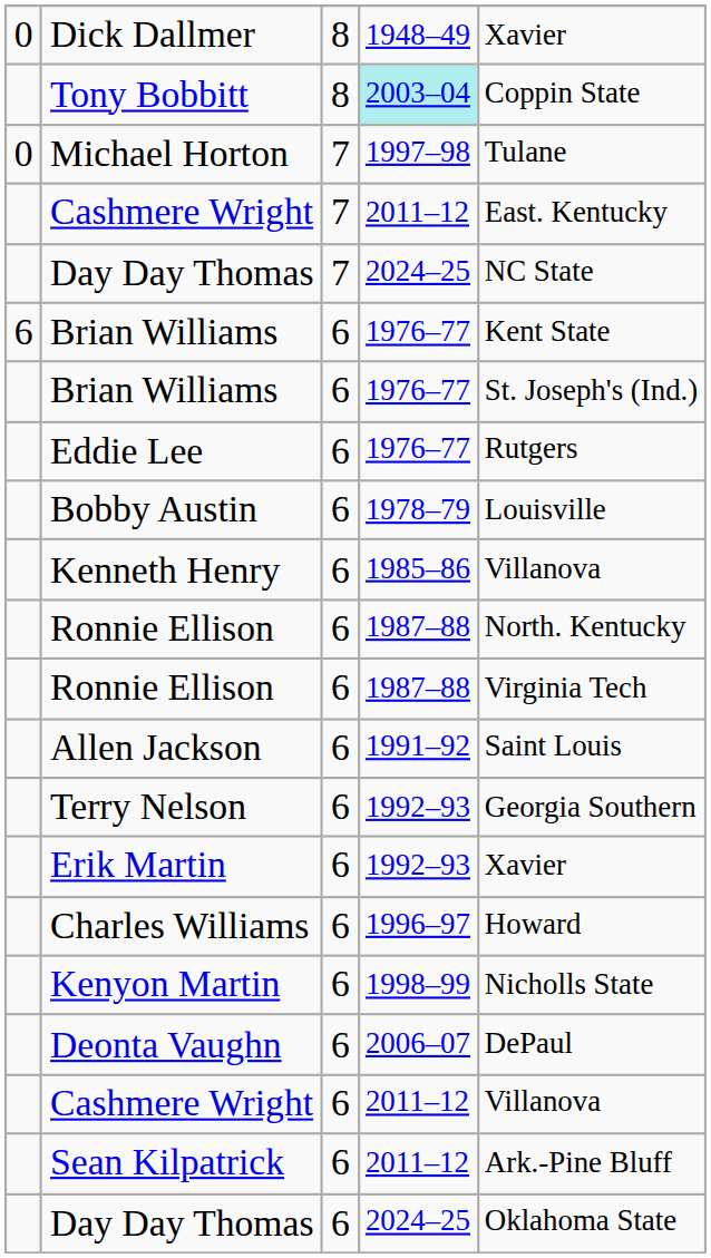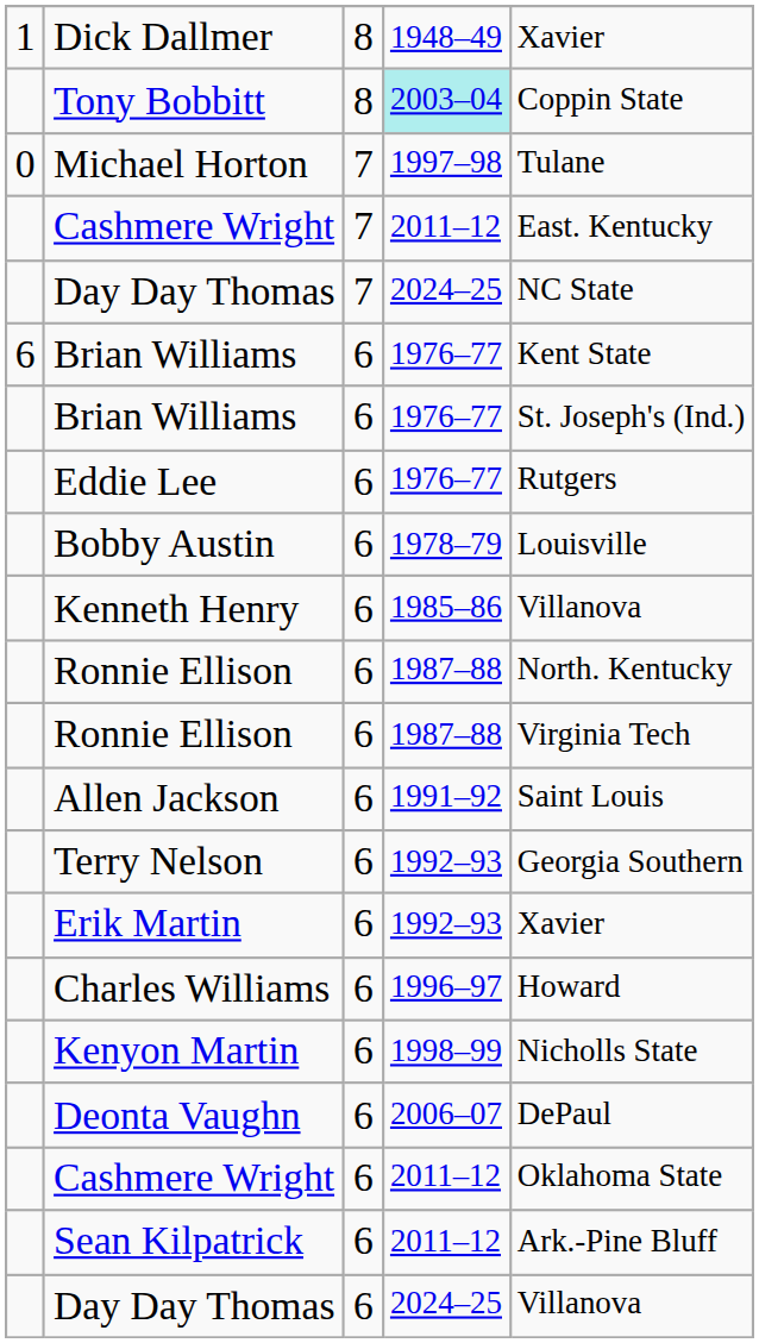 <table class="wikitable">
 <tr>
 </tr>
 <tr>
-<td>0</td>
+<td>1</td>
 <td>Dick Dallmer</td>
 <td>8</td>
 <td style="font-size:80%;"><a href='#'>1948–49</a></td>
 <td style="font-size:80%;">Xavier</td>
 </tr>
 <tr>
 <td></td>
 <td><a href='#'>Tony Bobbitt</a></td>
 <td>8</td>
 <td style="background: paleturquoise; font-size:80%;"><a href='#'>2003–04</a></td>
 <td style="font-size:80%;">Coppin State</td>
 </tr>
 <tr>
 <td>0</td>
 <td>Michael Horton</td>
 <td>7</td>
 <td style="font-size:80%;"><a href='#'>1997–98</a></td>
 <td style="font-size:80%;">Tulane</td>
 </tr>
 <tr>
 <td></td>
 <td><a href='#'>Cashmere Wright</a></td>
 <td>7</td>
 <td style="font-size:80%;"><a href='#'>2011–12</a></td>
 <td style="font-size:80%;">East. Kentucky</td>
 </tr>
 <tr>
 <td></td>
 <td>Day Day Thomas</td>
 <td>7</td>
 <td style="font-size:80%;"><a href='#'>2024–25</a></td>
 <td style="font-size:80%;">NC State</td>
 </tr>
 <tr>
 <td>6</td>
 <td>Brian Williams</td>
 <td>6</td>
 <td style="font-size:80%;"><a href='#'>1976–77</a></td>
 <td style="font-size:80%;">Kent State</td>
 </tr>
 <tr>
 <td></td>
 <td>Brian Williams</td>
 <td>6</td>
 <td style="font-size:80%;"><a href='#'>1976–77</a></td>
 <td style="font-size:80%;">St. Joseph's (Ind.)</td>
 </tr>
 <tr>
 <td></td>
 <td>Eddie Lee</td>
 <td>6</td>
 <td style="font-size:80%;"><a href='#'>1976–77</a></td>
 <td style="font-size:80%;">Rutgers</td>
 </tr>
 <tr>
 <td></td>
 <td>Bobby Austin</td>
 <td>6</td>
 <td style="font-size:80%;"><a href='#'>1978–79</a></td>
 <td style="font-size:80%;">Louisville</td>
 </tr>
 <tr>
 <td></td>
 <td>Kenneth Henry</td>
 <td>6</td>
 <td style="font-size:80%;"><a href='#'>1985–86</a></td>
 <td style="font-size:80%;">Villanova</td>
 </tr>
 <tr>
 <td></td>
 <td>Ronnie Ellison</td>
 <td>6</td>
 <td style="font-size:80%;"><a href='#'>1987–88</a></td>
 <td style="font-size:80%;">North. Kentucky</td>
 </tr>
 <tr>
 <td></td>
 <td>Ronnie Ellison</td>
 <td>6</td>
 <td style="font-size:80%;"><a href='#'>1987–88</a></td>
 <td style="font-size:80%;">Virginia Tech</td>
 </tr>
 <tr>
 <td></td>
 <td>Allen Jackson</td>
 <td>6</td>
 <td style="font-size:80%;"><a href='#'>1991–92</a></td>
 <td style="font-size:80%;">Saint Louis</td>
 </tr>
 <tr>
 <td></td>
 <td>Terry Nelson</td>
 <td>6</td>
 <td style="font-size:80%;"><a href='#'>1992–93</a></td>
 <td style="font-size:80%;">Georgia Southern</td>
 </tr>
 <tr>
 <td></td>
 <td><a href='#'>Erik Martin</a></td>
 <td>6</td>
 <td style="font-size:80%;"><a href='#'>1992–93</a></td>
 <td style="font-size:80%;">Xavier</td>
 </tr>
 <tr>
 <td></td>
 <td>Charles Williams</td>
 <td>6</td>
 <td style="font-size:80%;"><a href='#'>1996–97</a></td>
 <td style="font-size:80%;">Howard</td>
 </tr>
 <tr>
 <td></td>
 <td><a href='#'>Kenyon Martin</a></td>
 <td>6</td>
 <td style="font-size:80%;"><a href='#'>1998–99</a></td>
 <td style="font-size:80%;">Nicholls State</td>
 </tr>
 <tr>
 <td></td>
 <td><a href='#'>Deonta Vaughn</a></td>
 <td>6</td>
 <td style="font-size:80%;"><a href='#'>2006–07</a></td>
 <td style="font-size:80%;">DePaul</td>
 </tr>
 <tr>
 <td></td>
 <td><a href='#'>Cashmere Wright</a></td>
 <td>6</td>
 <td style="font-size:80%;"><a href='#'>2011–12</a></td>
-<td style="font-size:80%;">Villanova</td>
+<td style="font-size:80%;">Oklahoma State</td>
 </tr>
 <tr>
 <td></td>
 <td><a href='#'>Sean Kilpatrick</a></td>
 <td>6</td>
 <td style="font-size:80%;"><a href='#'>2011–12</a></td>
 <td style="font-size:80%;">Ark.-Pine Bluff</td>
 </tr>
 <tr>
 <td></td>
 <td>Day Day Thomas</td>
 <td>6</td>
 <td style="font-size:80%;"><a href='#'>2024–25</a></td>
-<td style="font-size:80%;">Oklahoma State</td>
+<td style="font-size:80%;">Villanova</td>
 </tr>
 </table>
